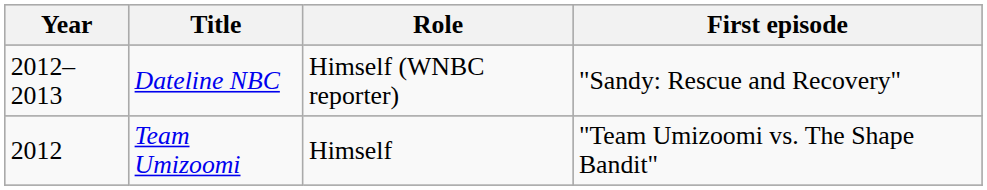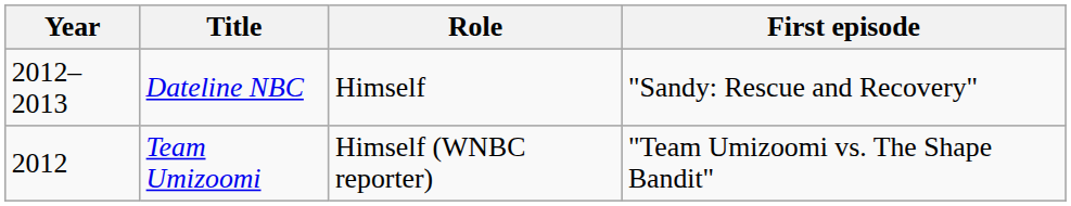 <table class="wikitable sortable">
 <tr>
 <th>Year</th>
 <th>Title</th>
 <th>Role</th>
 <th>First episode</th>
 </tr>
 <tr>
 <td>2012–2013</td>
 <td><em><a href='#'>Dateline NBC</a></em></td>
-<td>Himself (WNBC reporter)</td>
+<td>Himself</td>
 <td>"Sandy: Rescue and Recovery"</td>
 </tr>
 <tr>
 <td>2012</td>
 <td><em><a href='#'>Team Umizoomi</a></em></td>
-<td>Himself</td>
+<td>Himself (WNBC reporter)</td>
 <td>"Team Umizoomi vs. The Shape Bandit"</td>
 </tr>
 </table>
